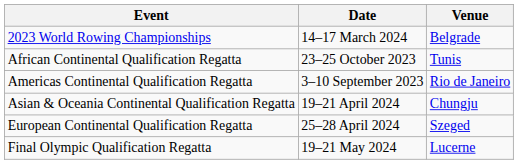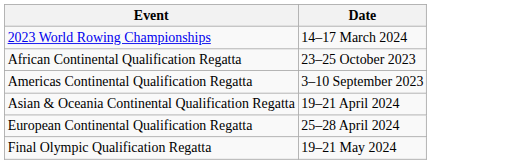 <table class="wikitable">
 <tr>
 <th>Event</th>
 <th>Date</th>
-<th>Venue</th>
 </tr>
 <tr>
 <td><a href='#'>2023 World Rowing Championships</a></td>
 <td>14–17 March 2024</td>
-<td> <a href='#'>Belgrade</a></td>
 </tr>
 <tr>
 <td>African Continental Qualification Regatta</td>
 <td>23–25 October 2023</td>
-<td> <a href='#'>Tunis</a></td>
 </tr>
 <tr>
 <td>Americas Continental Qualification Regatta</td>
 <td>3–10 September 2023</td>
-<td> <a href='#'>Rio de Janeiro</a></td>
 </tr>
 <tr>
 <td>Asian & Oceania Continental Qualification Regatta</td>
 <td>19–21 April 2024</td>
-<td> <a href='#'>Chungju</a></td>
 </tr>
 <tr>
 <td>European Continental Qualification Regatta</td>
 <td>25–28 April 2024</td>
-<td> <a href='#'>Szeged</a></td>
 </tr>
 <tr>
 <td>Final Olympic Qualification Regatta</td>
 <td>19–21 May 2024</td>
-<td> <a href='#'>Lucerne</a></td>
 </tr>
 </table>
